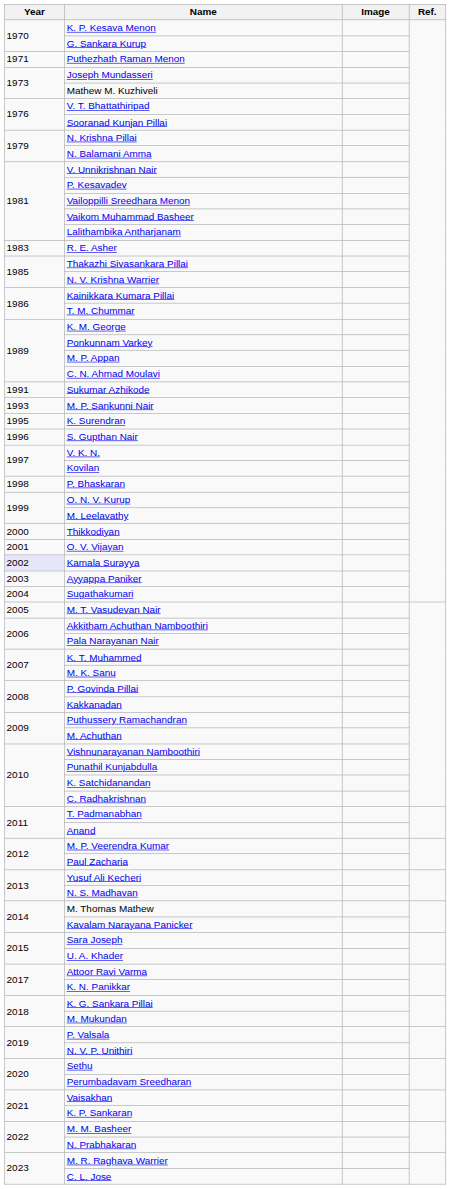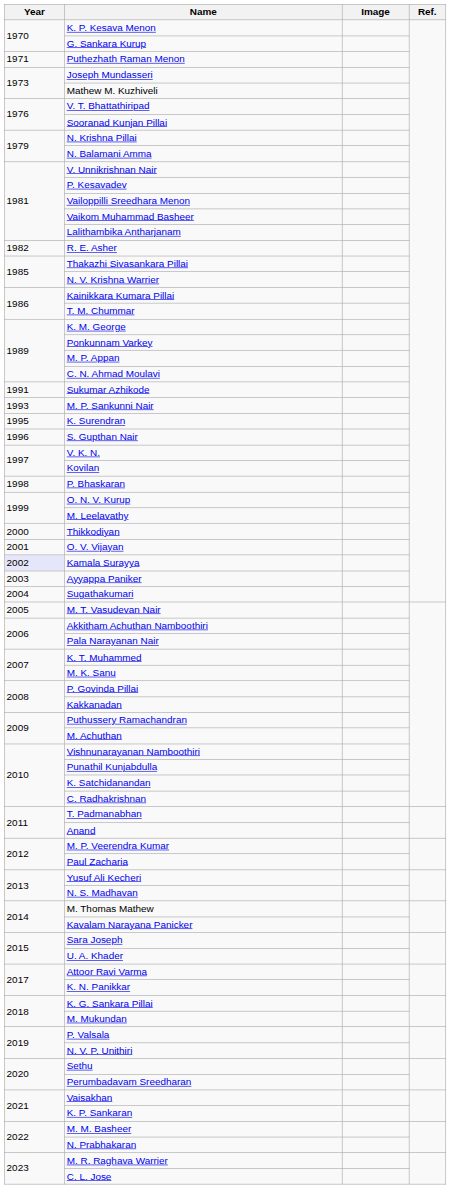 <table class="wikitable plainrowheaders sortable" style="width:45%">
 <tr>
 <th scope="col" style="width:5%">Year</th>
 <th scope="col" style="width:25%">Name</th>
 <th scope="col" style="width:5%">Image</th>
 <th scope="col" style="width:2%">Ref.</th>
 </tr>
 <tr>
 <td rowspan=2>1970</td>
 <td><a href='#'>K. P. Kesava Menon</a></td>
 <td></td>
 <td rowspan=37></td>
 </tr>
 <tr>
 <td><a href='#'>G. Sankara Kurup</a></td>
 <td></td>
 </tr>
 <tr>
 <td>1971</td>
 <td><a href='#'>Puthezhath Raman Menon</a></td>
 <td></td>
 </tr>
 <tr>
 <td rowspan=2>1973</td>
 <td><a href='#'>Joseph Mundasseri</a></td>
 <td></td>
 </tr>
 <tr>
 <td>Mathew M. Kuzhiveli</td>
 <td></td>
 </tr>
 <tr>
 <td rowspan=2>1976</td>
 <td><a href='#'>V. T. Bhattathiripad</a></td>
 <td></td>
 </tr>
 <tr>
 <td><a href='#'>Sooranad Kunjan Pillai</a></td>
 <td></td>
 </tr>
 <tr>
 <td rowspan=2>1979</td>
 <td><a href='#'>N. Krishna Pillai</a></td>
 <td></td>
 </tr>
 <tr>
 <td><a href='#'>N. Balamani Amma</a></td>
 <td></td>
 </tr>
 <tr>
 <td rowspan=5>1981</td>
 <td><a href='#'>V. Unnikrishnan Nair</a></td>
 <td></td>
 </tr>
 <tr>
 <td><a href='#'>P. Kesavadev</a></td>
 <td></td>
 </tr>
 <tr>
 <td><a href='#'>Vailoppilli Sreedhara Menon</a></td>
 <td></td>
 </tr>
 <tr>
 <td><a href='#'>Vaikom Muhammad Basheer</a></td>
 <td></td>
 </tr>
 <tr>
 <td><a href='#'>Lalithambika Antharjanam</a></td>
 <td></td>
 </tr>
 <tr>
-<td>1983</td>
+<td>1982</td>
 <td><a href='#'>R. E. Asher</a></td>
 <td></td>
 </tr>
 <tr>
 <td rowspan=2>1985</td>
 <td><a href='#'>Thakazhi Sivasankara Pillai</a></td>
 <td></td>
 </tr>
 <tr>
 <td><a href='#'>N. V. Krishna Warrier</a></td>
 <td></td>
 </tr>
 <tr>
 <td rowspan=2>1986</td>
 <td><a href='#'>Kainikkara Kumara Pillai</a></td>
 <td></td>
 </tr>
 <tr>
 <td><a href='#'>T. M. Chummar</a></td>
 <td></td>
 </tr>
 <tr>
 <td rowspan=4>1989</td>
 <td><a href='#'>K. M. George</a></td>
 <td></td>
 </tr>
 <tr>
 <td><a href='#'>Ponkunnam Varkey</a></td>
 <td></td>
 </tr>
 <tr>
 <td><a href='#'>M. P. Appan</a></td>
 <td></td>
 </tr>
 <tr>
 <td><a href='#'>C. N. Ahmad Moulavi</a></td>
 <td></td>
 </tr>
 <tr>
 <td>1991</td>
 <td><a href='#'>Sukumar Azhikode</a></td>
 <td></td>
 </tr>
 <tr>
 <td>1993</td>
 <td><a href='#'>M. P. Sankunni Nair</a></td>
 <td></td>
 </tr>
 <tr>
 <td>1995</td>
 <td><a href='#'>K. Surendran</a></td>
 <td></td>
 </tr>
 <tr>
 <td>1996</td>
 <td><a href='#'>S. Gupthan Nair</a></td>
 <td></td>
 </tr>
 <tr>
 <td rowspan=2>1997</td>
 <td><a href='#'>V. K. N.</a></td>
 <td></td>
 </tr>
 <tr>
 <td><a href='#'>Kovilan</a></td>
 <td></td>
 </tr>
 <tr>
 <td>1998</td>
 <td><a href='#'>P. Bhaskaran</a></td>
 <td></td>
 </tr>
 <tr>
 <td rowspan=2>1999</td>
 <td><a href='#'>O. N. V. Kurup</a></td>
 <td></td>
 </tr>
 <tr>
 <td><a href='#'>M. Leelavathy</a></td>
 <td></td>
 </tr>
 <tr>
 <td>2000</td>
 <td><a href='#'>Thikkodiyan</a></td>
 <td></td>
 </tr>
 <tr>
 <td>2001</td>
 <td><a href='#'>O. V. Vijayan</a></td>
 <td></td>
 </tr>
 <tr>
 <td style="background: lavender;">2002</td>
 <td><a href='#'>Kamala Surayya</a></td>
 <td></td>
 </tr>
 <tr>
 <td>2003</td>
 <td><a href='#'>Ayyappa Paniker</a></td>
 <td></td>
 </tr>
 <tr>
 <td>2004</td>
 <td><a href='#'>Sugathakumari</a></td>
 <td></td>
 </tr>
 <tr>
 <td>2005</td>
 <td><a href='#'>M. T. Vasudevan Nair</a></td>
 <td></td>
 <td rowspan=13></td>
 </tr>
 <tr>
 <td rowspan=2>2006</td>
 <td><a href='#'>Akkitham Achuthan Namboothiri</a></td>
 <td></td>
 </tr>
 <tr>
 <td><a href='#'>Pala Narayanan Nair</a></td>
 <td></td>
 </tr>
 <tr>
 <td rowspan=2>2007</td>
 <td><a href='#'>K. T. Muhammed</a></td>
 <td></td>
 </tr>
 <tr>
 <td><a href='#'>M. K. Sanu</a></td>
 <td></td>
 </tr>
 <tr>
 <td rowspan=2>2008</td>
 <td><a href='#'>P. Govinda Pillai</a></td>
 <td></td>
 </tr>
 <tr>
 <td><a href='#'>Kakkanadan</a></td>
 <td></td>
 </tr>
 <tr>
 <td rowspan=2>2009</td>
 <td><a href='#'>Puthussery Ramachandran</a></td>
 <td></td>
 </tr>
 <tr>
 <td><a href='#'>M. Achuthan</a></td>
 <td></td>
 </tr>
 <tr>
 <td rowspan=4>2010</td>
 <td><a href='#'>Vishnunarayanan Namboothiri</a></td>
 <td></td>
 </tr>
 <tr>
 <td><a href='#'>Punathil Kunjabdulla</a></td>
 <td></td>
 </tr>
 <tr>
 <td><a href='#'>K. Satchidanandan</a></td>
 <td></td>
 </tr>
 <tr>
 <td><a href='#'>C. Radhakrishnan</a></td>
 <td></td>
 </tr>
 <tr>
 <td rowspan=2>2011</td>
 <td><a href='#'>T. Padmanabhan</a></td>
 <td></td>
 <td rowspan=2></td>
 </tr>
 <tr>
 <td><a href='#'>Anand</a></td>
 <td></td>
 </tr>
 <tr>
 <td rowspan=2>2012</td>
 <td><a href='#'>M. P. Veerendra Kumar</a></td>
 <td></td>
 <td rowspan=2></td>
 </tr>
 <tr>
 <td><a href='#'>Paul Zacharia</a></td>
 <td></td>
 </tr>
 <tr>
 <td rowspan=2>2013</td>
 <td><a href='#'>Yusuf Ali Kecheri</a></td>
 <td></td>
 <td rowspan=2></td>
 </tr>
 <tr>
 <td><a href='#'>N. S. Madhavan</a></td>
 <td></td>
 </tr>
 <tr>
 <td rowspan=2>2014</td>
 <td>M. Thomas Mathew</td>
 <td></td>
 <td rowspan=2></td>
 </tr>
 <tr>
 <td><a href='#'>Kavalam Narayana Panicker</a></td>
 <td></td>
 </tr>
 <tr>
 <td rowspan=2>2015</td>
 <td><a href='#'>Sara Joseph</a></td>
 <td></td>
 <td rowspan=2></td>
 </tr>
 <tr>
 <td><a href='#'>U. A. Khader</a></td>
 <td></td>
 </tr>
 <tr>
 <td rowspan=2>2017</td>
 <td><a href='#'>Attoor Ravi Varma</a></td>
 <td></td>
 <td rowspan=2></td>
 </tr>
 <tr>
 <td><a href='#'>K. N. Panikkar</a></td>
 <td></td>
 </tr>
 <tr>
 <td rowspan=2>2018</td>
 <td><a href='#'>K. G. Sankara Pillai</a></td>
 <td></td>
 <td rowspan=2></td>
 </tr>
 <tr>
 <td><a href='#'>M. Mukundan</a></td>
 <td></td>
 </tr>
 <tr>
 <td rowspan=2>2019</td>
 <td><a href='#'>P. Valsala</a></td>
 <td></td>
 <td rowspan=2></td>
 </tr>
 <tr>
 <td><a href='#'>N. V. P. Unithiri</a></td>
 <td></td>
 </tr>
 <tr>
 <td rowspan=2>2020</td>
 <td><a href='#'>Sethu</a></td>
 <td></td>
 <td rowspan=2></td>
 </tr>
 <tr>
 <td><a href='#'>Perumbadavam Sreedharan</a></td>
 <td></td>
 </tr>
 <tr>
 <td rowspan=2>2021</td>
 <td><a href='#'>Vaisakhan</a></td>
 <td></td>
 <td rowspan=2></td>
 </tr>
 <tr>
 <td><a href='#'>K. P. Sankaran</a></td>
 <td></td>
 </tr>
 <tr>
 <td rowspan=2>2022</td>
 <td><a href='#'>M. M. Basheer</a></td>
 <td></td>
 <td rowspan=2></td>
 </tr>
 <tr>
 <td><a href='#'>N. Prabhakaran</a></td>
 <td></td>
 </tr>
 <tr>
 <td rowspan=2>2023</td>
 <td><a href='#'>M. R. Raghava Warrier</a></td>
 <td></td>
 <td rowspan=2></td>
 </tr>
 <tr>
 <td><a href='#'>C. L. Jose</a></td>
 <td></td>
 </tr>
 </table>
